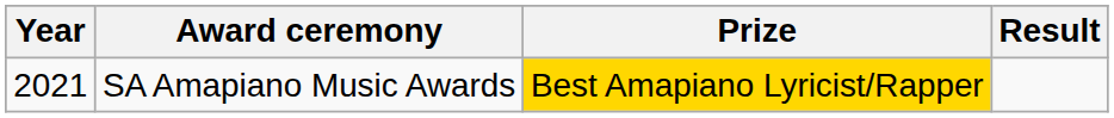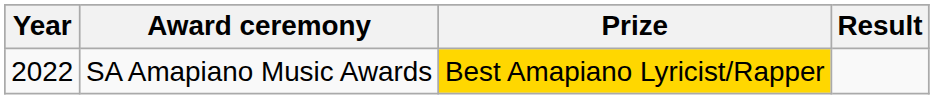 <table class ="wikitable">
 <tr>
 <th>Year</th>
 <th>Award ceremony</th>
 <th>Prize</th>
 <th>Result</th>
 </tr>
 <tr>
-<td>2021</td>
+<td>2022</td>
 <td>SA Amapiano Music Awards</td>
 <td style="background: gold;">Best Amapiano Lyricist/Rapper</td>
 <td></td>
 </tr>
 </table>
